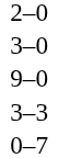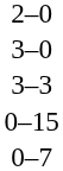 <table cellspacing=1 width=70%>
 <tr>
 <th width=25%></th>
 <th width=30%></th>
 <th width=15%></th>
 <th width=30%></th>
 </tr>
 <tr>
 <td></td>
 <td align=right></td>
 <td align=center>2–0</td>
 <td></td>
 </tr>
 <tr>
 <td></td>
 <td align=right></td>
 <td align=center>3–0</td>
 <td></td>
 </tr>
 <tr>
 <td></td>
 <td align=right></td>
-<td align=center>9–0</td>
+<td align=center>3–3</td>
 <td></td>
 </tr>
 <tr>
 <td></td>
 <td align=right></td>
-<td align=center>3–3</td>
+<td align=center>0–15</td>
 <td></td>
 </tr>
 <tr>
 <td></td>
 <td align=right></td>
 <td align=center>0–7</td>
 <td></td>
 </tr>
 </table>
